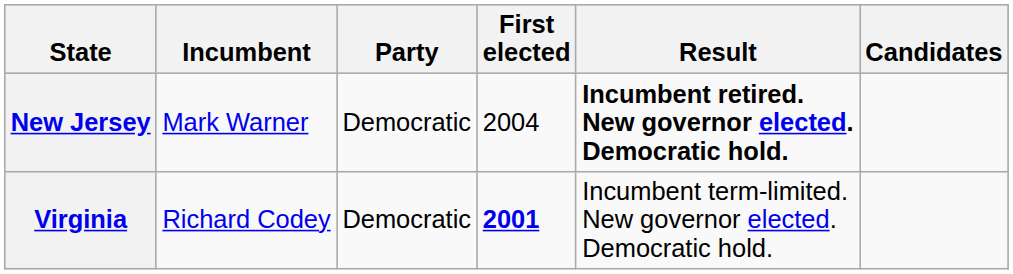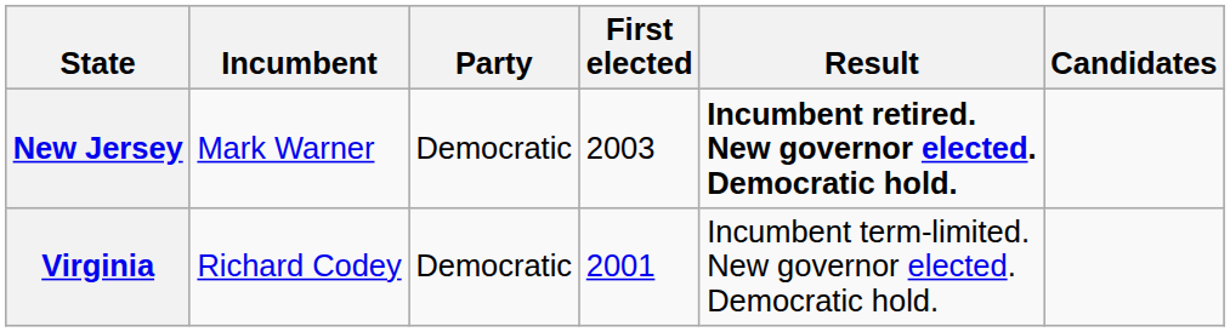 <table class="wikitable sortable">
 <tr valign=bottom>
 <th>State</th>
 <th>Incumbent</th>
 <th>Party</th>
 <th>First<br>elected</th>
 <th>Result</th>
 <th>Candidates</th>
 </tr>
 <tr>
 <th><a href='#'>New Jersey</a></th>
 <td><a href='#'>Mark Warner</a></td>
 <td>Democratic</td>
-<td>2004</td>
+<td>2003</td>
 <td><strong>Incumbent retired.<br>New governor <a href='#'>elected</a>.<br>Democratic hold.</strong></td>
 <td nowrap></td>
 </tr>
 <tr>
 <th><a href='#'>Virginia</a></th>
 <td><a href='#'>Richard Codey</a></td>
 <td>Democratic</td>
-<td><strong><a href='#'>2001</a></strong></td>
+<td><a href='#'>2001</a></td>
 <td>Incumbent term-limited.<br>New governor <a href='#'>elected</a>.<br>Democratic hold.</td>
 <td nowrap></td>
 </tr>
 </table>
